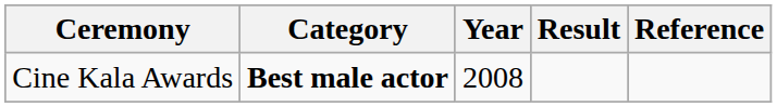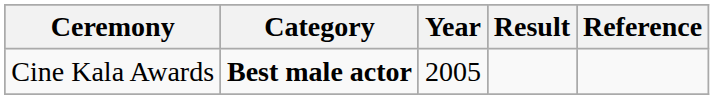 <table class="wikitable">
 <tr>
 <th>Ceremony</th>
 <th>Category</th>
 <th>Year</th>
 <th>Result</th>
 <th>Reference</th>
 </tr>
 <tr>
 <td>Cine Kala Awards</td>
 <td><strong>Best male actor</strong></td>
-<td>2008</td>
+<td>2005</td>
 <td></td>
 <td></td>
 </tr>
 </table>
